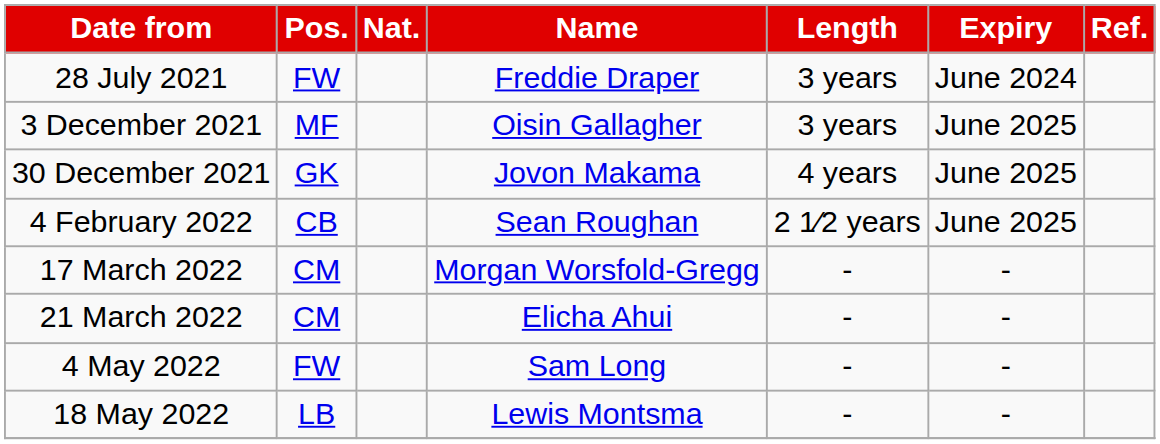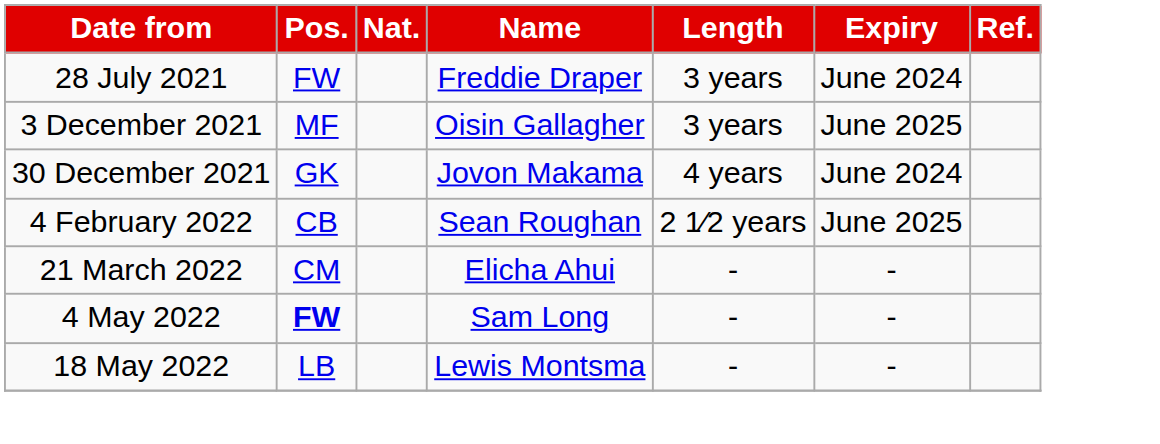 <table class="wikitable"  style="text-align:center;">
 <tr>
 <th style="background:#E00000; color:white;">Date from</th>
 <th style="background:#E00000; color:white;">Pos.</th>
 <th style="background:#E00000; color:white;">Nat.</th>
 <th style="background:#E00000; color:white;">Name</th>
 <th style="background:#E00000; color:white;">Length</th>
 <th style="background:#E00000; color:white;">Expiry</th>
 <th style="background:#E00000; color:white;">Ref.</th>
 </tr>
 <tr>
 <td>28 July 2021</td>
 <td><a href='#'>FW</a></td>
 <td></td>
 <td><a href='#'>Freddie Draper</a></td>
 <td>3 years</td>
 <td>June 2024</td>
 <td></td>
 </tr>
 <tr>
 <td>3 December 2021</td>
 <td><a href='#'>MF</a></td>
 <td></td>
 <td><a href='#'>Oisin Gallagher</a></td>
 <td>3 years</td>
 <td>June 2025</td>
 <td></td>
 </tr>
 <tr>
 <td>30 December 2021</td>
 <td><a href='#'>GK</a></td>
 <td></td>
 <td><a href='#'>Jovon Makama</a></td>
 <td>4 years</td>
-<td>June 2025</td>
+<td>June 2024</td>
 <td></td>
 </tr>
 <tr>
 <td>4 February 2022</td>
 <td><a href='#'>CB</a></td>
 <td></td>
 <td><a href='#'>Sean Roughan</a></td>
 <td>2 1⁄2 years</td>
 <td>June 2025</td>
-<td></td>
-</tr>
-<tr>
-<td>17 March 2022</td>
-<td><a href='#'>CM</a></td>
-<td></td>
-<td><a href='#'>Morgan Worsfold-Gregg</a></td>
-<td>-</td>
-<td>-</td>
 <td></td>
 </tr>
 <tr>
 <td>21 March 2022</td>
 <td><a href='#'>CM</a></td>
 <td></td>
 <td><a href='#'>Elicha Ahui</a></td>
 <td>-</td>
 <td>-</td>
 <td></td>
 </tr>
 <tr>
 <td>4 May 2022</td>
-<td><a href='#'>FW</a></td>
+<td><strong><a href='#'>FW</a></strong></td>
 <td></td>
 <td><a href='#'>Sam Long</a></td>
 <td>-</td>
 <td>-</td>
 <td></td>
 </tr>
 <tr>
 <td>18 May 2022</td>
 <td><a href='#'>LB</a></td>
 <td></td>
 <td><a href='#'>Lewis Montsma</a></td>
 <td>-</td>
 <td>-</td>
 <td></td>
 </tr>
 <tr>
 </tr>
 </table>
